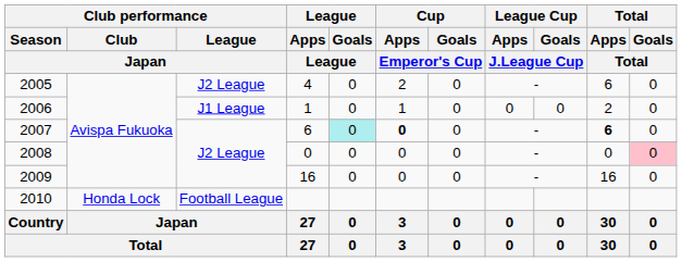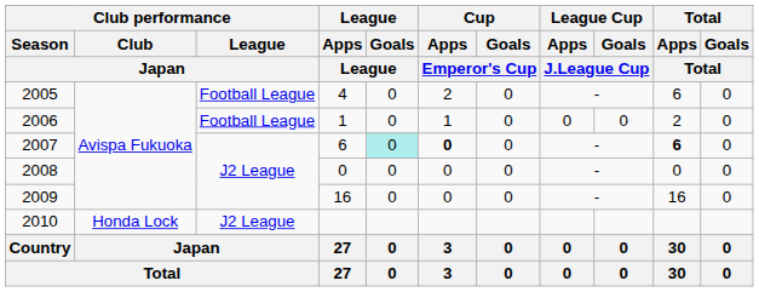 <table class="wikitable" style="text-align:center;">
 <tr>
 <th colspan=3>Club performance</th>
 <th colspan=2>League</th>
 <th colspan=2>Cup</th>
 <th colspan=2>League Cup</th>
 <th colspan=2>Total</th>
 </tr>
 <tr>
 <th>Season</th>
 <th>Club</th>
 <th>League</th>
 <th>Apps</th>
 <th>Goals</th>
 <th>Apps</th>
 <th>Goals</th>
 <th>Apps</th>
 <th>Goals</th>
 <th>Apps</th>
 <th>Goals</th>
 </tr>
 <tr>
 <th colspan=3>Japan</th>
 <th colspan=2>League</th>
 <th colspan=2><a href='#'>Emperor's Cup</a></th>
 <th colspan=2><a href='#'>J.League Cup</a></th>
 <th colspan=2>Total</th>
 </tr>
 <tr>
 <td>2005</td>
 <td rowspan="5"><a href='#'>Avispa Fukuoka</a></td>
-<td><a href='#'>J2 League</a></td>
+<td><a href='#'>Football League</a></td>
 <td>4</td>
 <td>0</td>
 <td>2</td>
 <td>0</td>
 <td colspan="2">-</td>
 <td>6</td>
 <td>0</td>
 </tr>
 <tr>
 <td>2006</td>
-<td><a href='#'>J1 League</a></td>
+<td><a href='#'>Football League</a></td>
 <td>1</td>
 <td>0</td>
 <td>1</td>
 <td>0</td>
 <td>0</td>
 <td>0</td>
 <td>2</td>
 <td>0</td>
 </tr>
 <tr>
 <td>2007</td>
 <td rowspan="3"><a href='#'>J2 League</a></td>
 <td>6</td>
 <td style="background: paleturquoise;">0</td>
 <td><strong>0</strong></td>
 <td>0</td>
 <td colspan="2">-</td>
 <td><strong>6</strong></td>
 <td>0</td>
 </tr>
 <tr>
 <td>2008</td>
 <td>0</td>
 <td>0</td>
 <td>0</td>
 <td>0</td>
 <td colspan="2">-</td>
 <td>0</td>
-<td style="background: pink;">0</td>
+<td>0</td>
 </tr>
 <tr>
 <td>2009</td>
 <td>16</td>
 <td>0</td>
 <td>0</td>
 <td>0</td>
 <td colspan="2">-</td>
 <td>16</td>
 <td>0</td>
 </tr>
 <tr>
 <td>2010</td>
 <td><a href='#'>Honda Lock</a></td>
-<td><a href='#'>Football League</a></td>
+<td><a href='#'>J2 League</a></td>
 <td></td>
 <td></td>
 <td></td>
 <td></td>
 <td></td>
 <td></td>
 <td></td>
 <td></td>
 </tr>
 <tr>
 <th rowspan=1>Country</th>
 <th colspan=2>Japan</th>
 <th>27</th>
 <th>0</th>
 <th>3</th>
 <th>0</th>
 <th>0</th>
 <th>0</th>
 <th>30</th>
 <th>0</th>
 </tr>
 <tr>
 <th colspan=3>Total</th>
 <th>27</th>
 <th>0</th>
 <th>3</th>
 <th>0</th>
 <th>0</th>
 <th>0</th>
 <th>30</th>
 <th>0</th>
 </tr>
 </table>
